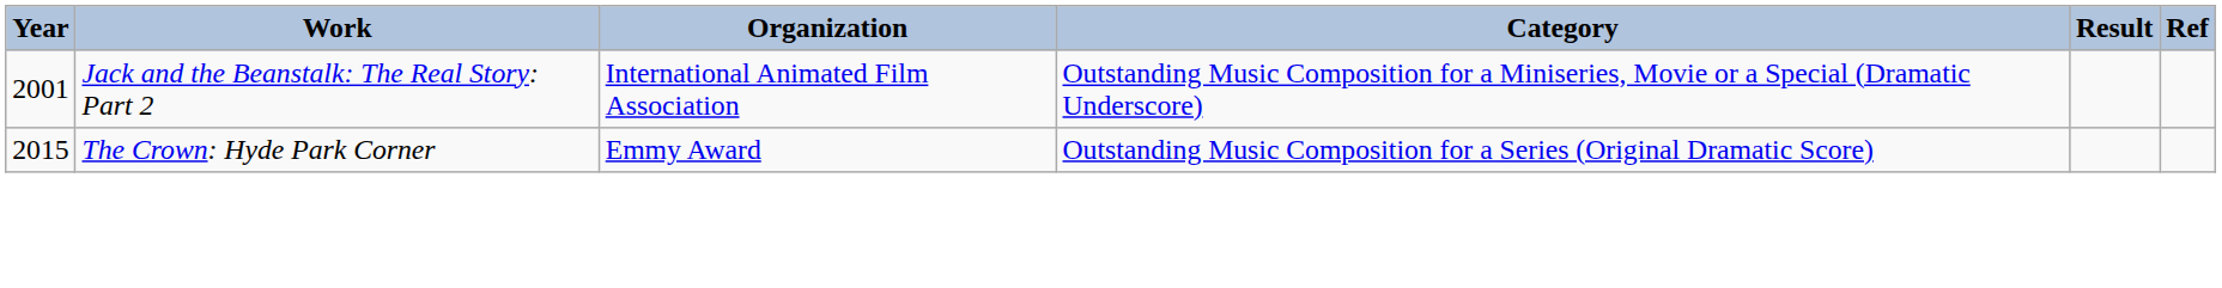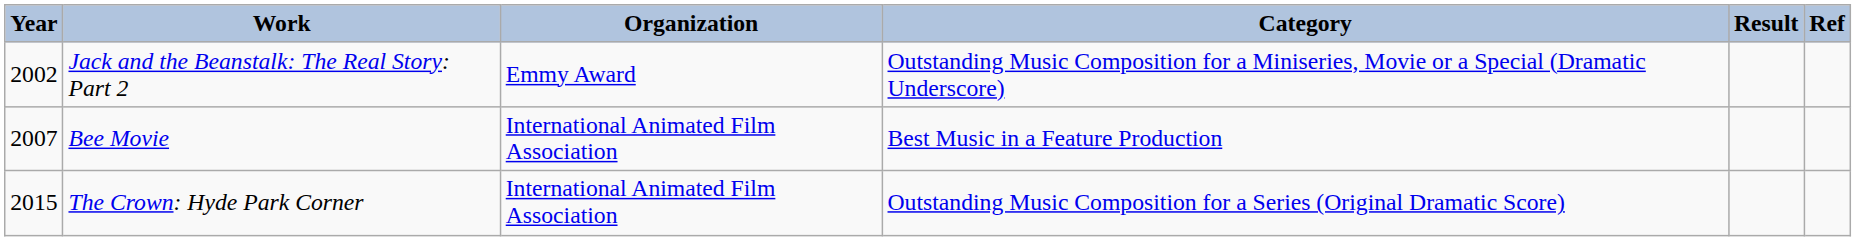 <table class="wikitable">
 <tr>
 <th style="background:#B0C4DE;">Year</th>
 <th style="background:#B0C4DE;">Work</th>
 <th style="background:#B0C4DE;">Organization</th>
 <th style="background:#B0C4DE;">Category</th>
 <th style="background:#B0C4DE;">Result</th>
 <th style="background:#B0C4DE;">Ref</th>
 </tr>
 <tr>
-<td>2001</td>
+<td>2002</td>
 <td><em><a href='#'>Jack and the Beanstalk: The Real Story</a>: Part 2</em></td>
+<td><a href='#'>Emmy Award</a></td>
+<td><a href='#'>Outstanding Music Composition for a Miniseries, Movie or a Special (Dramatic Underscore)</a></td>
+<td></td>
+<td></td>
+</tr>
+<tr>
+<td>2007</td>
+<td><em><a href='#'>Bee Movie</a></em></td>
 <td><a href='#'>International Animated Film Association</a></td>
-<td><a href='#'>Outstanding Music Composition for a Miniseries, Movie or a Special (Dramatic Underscore)</a></td>
+<td><a href='#'>Best Music in a Feature Production</a></td>
 <td></td>
 <td></td>
 </tr>
 <tr>
 <td>2015</td>
 <td><em><a href='#'>The Crown</a>: Hyde Park Corner</em></td>
-<td><a href='#'>Emmy Award</a></td>
+<td><a href='#'>International Animated Film Association</a></td>
 <td><a href='#'>Outstanding Music Composition for a Series (Original Dramatic Score)</a></td>
 <td></td>
 <td></td>
 </tr>
 </table>
